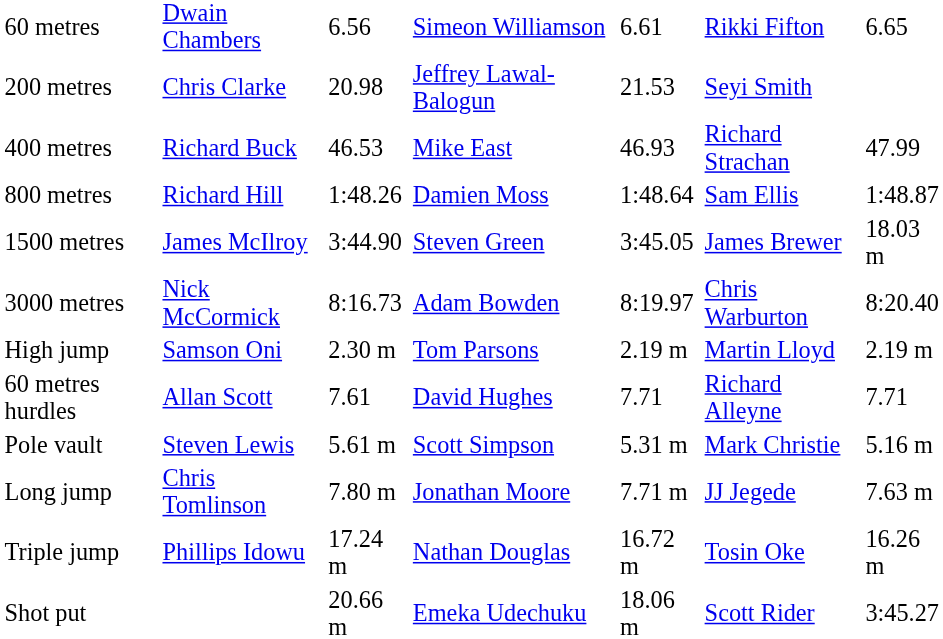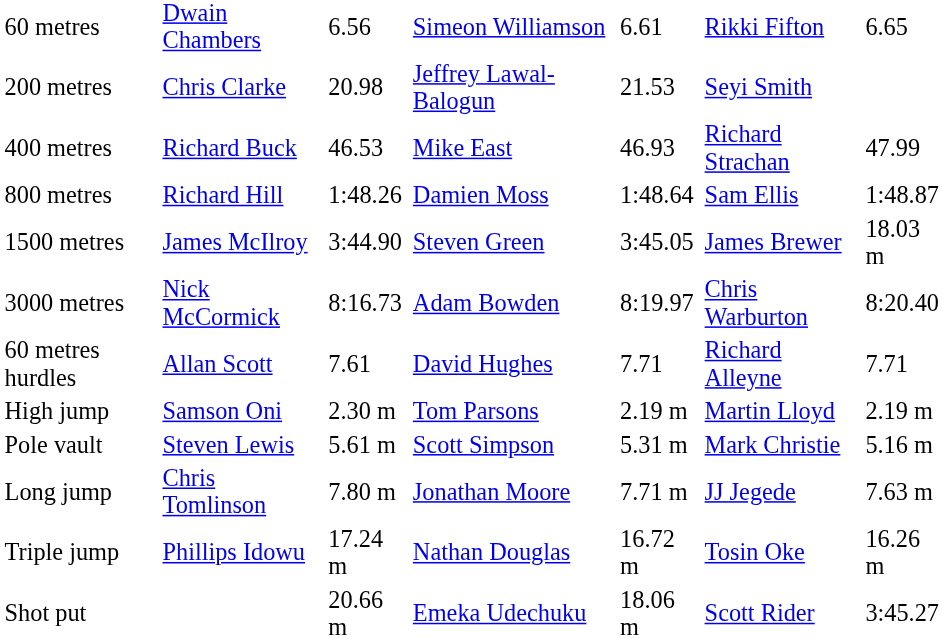 <table>
 <tr>
 <td>60 metres</td>
 <td><a href='#'>Dwain Chambers</a></td>
 <td>6.56</td>
 <td><a href='#'>Simeon Williamson</a></td>
 <td>6.61</td>
 <td><a href='#'>Rikki Fifton</a></td>
 <td>6.65</td>
 </tr>
 <tr>
 <td>200 metres</td>
 <td><a href='#'>Chris Clarke</a></td>
 <td>20.98</td>
 <td><a href='#'>Jeffrey Lawal-Balogun</a></td>
 <td>21.53</td>
 <td><a href='#'>Seyi Smith</a></td>
 <td></td>
 </tr>
 <tr>
 <td>400 metres</td>
 <td><a href='#'>Richard Buck</a></td>
 <td>46.53</td>
 <td><a href='#'>Mike East</a></td>
 <td>46.93</td>
 <td><a href='#'>Richard Strachan</a></td>
 <td>47.99</td>
 </tr>
 <tr>
 <td>800 metres</td>
 <td><a href='#'>Richard Hill</a></td>
 <td>1:48.26</td>
 <td><a href='#'>Damien Moss</a></td>
 <td>1:48.64</td>
 <td><a href='#'>Sam Ellis</a></td>
 <td>1:48.87</td>
 </tr>
 <tr>
 <td>1500 metres</td>
 <td><a href='#'>James McIlroy</a></td>
 <td>3:44.90</td>
 <td><a href='#'>Steven Green</a></td>
 <td>3:45.05</td>
 <td><a href='#'>James Brewer</a></td>
 <td>18.03 m</td>
 </tr>
 <tr>
 <td>3000 metres</td>
 <td><a href='#'>Nick McCormick</a></td>
 <td>8:16.73</td>
 <td><a href='#'>Adam Bowden</a></td>
 <td>8:19.97</td>
 <td><a href='#'>Chris Warburton</a></td>
 <td>8:20.40</td>
 </tr>
 <tr>
+<td>60 metres hurdles</td>
+<td><a href='#'>Allan Scott</a></td>
+<td>7.61</td>
+<td><a href='#'>David Hughes</a></td>
+<td>7.71</td>
+<td><a href='#'>Richard Alleyne</a></td>
+<td>7.71</td>
+</tr>
+<tr>
 <td>High jump</td>
 <td><a href='#'>Samson Oni</a></td>
 <td>2.30 m</td>
 <td><a href='#'>Tom Parsons</a></td>
 <td>2.19 m</td>
 <td><a href='#'>Martin Lloyd</a></td>
 <td>2.19 m</td>
-</tr>
-<tr>
-<td>60 metres hurdles</td>
-<td><a href='#'>Allan Scott</a></td>
-<td>7.61</td>
-<td><a href='#'>David Hughes</a></td>
-<td>7.71</td>
-<td><a href='#'>Richard Alleyne</a></td>
-<td>7.71</td>
 </tr>
 <tr>
 <td>Pole vault</td>
 <td><a href='#'>Steven Lewis</a></td>
 <td>5.61 m</td>
 <td><a href='#'>Scott Simpson</a></td>
 <td>5.31 m</td>
 <td><a href='#'>Mark Christie</a></td>
 <td>5.16 m</td>
 </tr>
 <tr>
 <td>Long jump</td>
 <td><a href='#'>Chris Tomlinson</a></td>
 <td>7.80 m</td>
 <td><a href='#'>Jonathan Moore</a></td>
 <td>7.71 m</td>
 <td><a href='#'>JJ Jegede</a></td>
 <td>7.63 m</td>
 </tr>
 <tr>
 <td>Triple jump</td>
 <td><a href='#'>Phillips Idowu</a></td>
 <td>17.24 m</td>
 <td><a href='#'>Nathan Douglas</a></td>
 <td>16.72 m</td>
 <td><a href='#'>Tosin Oke</a></td>
 <td>16.26 m</td>
 </tr>
 <tr>
 <td>Shot put</td>
 <td></td>
 <td>20.66 m</td>
 <td><a href='#'>Emeka Udechuku</a></td>
 <td>18.06 m</td>
 <td><a href='#'>Scott Rider</a></td>
 <td>3:45.27</td>
 </tr>
 </table>
